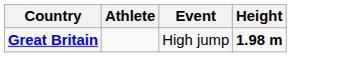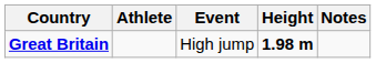 <table class="wikitable sortable" style="text-align:center">
 <tr>
 <th>Country</th>
 <th>Athlete</th>
 <th>Event</th>
 <th>Height</th>
+<th>Notes</th>
 </tr>
 <tr>
 <td align=left><strong><a href='#'>Great Britain</a></strong></td>
 <td align=left></td>
 <td>High jump</td>
 <td><strong>1.98 m</strong></td>
+<td></td>
 </tr>
 </table>
